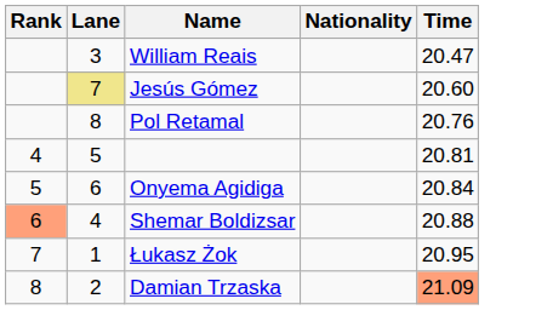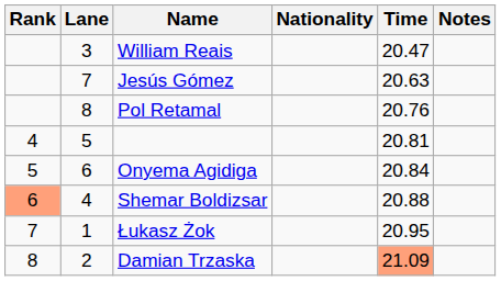 <table class="wikitable sortable" style="text-align:center">
 <tr>
 <th>Rank</th>
 <th>Lane</th>
 <th>Name</th>
 <th>Nationality</th>
 <th>Time</th>
+<th>Notes</th>
 </tr>
 <tr>
 <td></td>
 <td>3</td>
 <td align=left><a href='#'>William Reais</a></td>
 <td align=left></td>
 <td>20.47</td>
+<td></td>
 </tr>
 <tr>
 <td></td>
-<td style="background: khaki;">7</td>
+<td>7</td>
 <td align=left><a href='#'>Jesús Gómez</a></td>
 <td align=left></td>
-<td>20.60</td>
+<td>20.63</td>
+<td></td>
 </tr>
 <tr>
 <td></td>
 <td>8</td>
 <td align=left><a href='#'>Pol Retamal</a></td>
 <td align=left></td>
 <td>20.76</td>
+<td></td>
 </tr>
 <tr>
 <td>4</td>
 <td>5</td>
 <td align=left></td>
 <td align=left></td>
 <td>20.81</td>
+<td></td>
 </tr>
 <tr>
 <td>5</td>
 <td>6</td>
 <td align=left><a href='#'>Onyema Agidiga</a></td>
 <td align=left></td>
 <td>20.84</td>
+<td></td>
 </tr>
 <tr>
 <td style="background: lightsalmon;">6</td>
 <td>4</td>
 <td align=left><a href='#'>Shemar Boldizsar</a></td>
 <td align=left></td>
 <td>20.88</td>
+<td></td>
 </tr>
 <tr>
 <td>7</td>
 <td>1</td>
 <td align=left><a href='#'>Łukasz Żok</a></td>
 <td align=left></td>
 <td>20.95</td>
+<td></td>
 </tr>
 <tr>
 <td>8</td>
 <td>2</td>
 <td align=left><a href='#'>Damian Trzaska</a></td>
 <td align=left></td>
 <td style="background: lightsalmon;">21.09</td>
+<td></td>
 </tr>
 </table>
